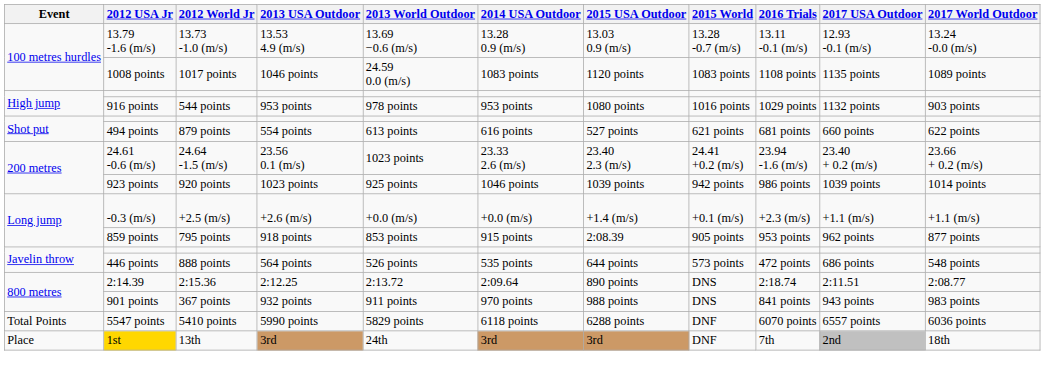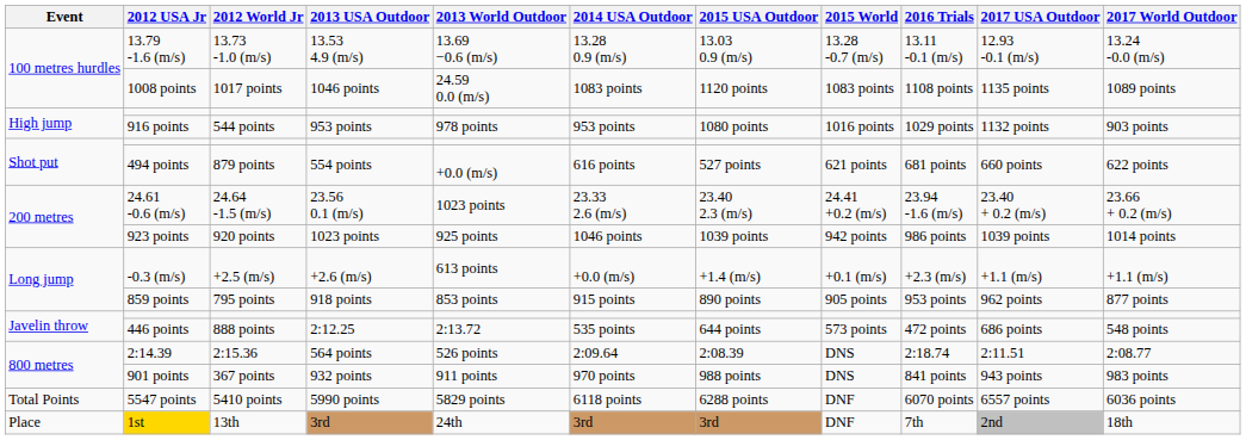 <table class="wikitable">
 <tr>
 <th>Event</th>
 <th><a href='#'>2012 USA Jr</a></th>
 <th><a href='#'>2012 World Jr</a></th>
 <th><a href='#'>2013 USA Outdoor</a></th>
 <th><a href='#'>2013 World Outdoor</a></th>
 <th><a href='#'>2014 USA Outdoor</a></th>
 <th><a href='#'>2015 USA Outdoor</a></th>
 <th><a href='#'>2015 World</a></th>
 <th><a href='#'>2016 Trials</a></th>
 <th><a href='#'>2017 USA Outdoor</a></th>
 <th><a href='#'>2017 World Outdoor</a></th>
 </tr>
 <tr>
 <td rowspan=2><a href='#'>100 metres hurdles</a></td>
 <td>13.79<br>-1.6 (m/s)</td>
 <td>13.73<br>-1.0 (m/s)</td>
 <td>13.53<br>4.9 (m/s)</td>
 <td>13.69<br>−0.6 (m/s)</td>
 <td>13.28<br>0.9 (m/s)</td>
 <td>13.03 <br>0.9 (m/s)</td>
 <td>13.28<br>-0.7 (m/s)</td>
 <td>13.11<br>-0.1 (m/s)</td>
 <td>12.93<br>-0.1 (m/s)</td>
 <td>13.24<br>-0.0 (m/s)</td>
 </tr>
 <tr>
 <td>1008 points</td>
 <td>1017 points</td>
 <td>1046 points</td>
 <td>24.59<br>0.0 (m/s)</td>
 <td>1083 points</td>
 <td>1120 points</td>
 <td>1083 points</td>
 <td>1108 points</td>
 <td>1135 points</td>
 <td>1089 points</td>
 </tr>
 <tr>
 <td rowspan=2><a href='#'>High jump</a></td>
 <td></td>
 <td></td>
 <td></td>
 <td></td>
 <td></td>
 <td></td>
 <td></td>
 <td></td>
 <td></td>
 <td></td>
 </tr>
 <tr>
 <td>916 points</td>
 <td>544 points</td>
 <td>953 points</td>
 <td>978 points</td>
 <td>953 points</td>
 <td>1080 points</td>
 <td>1016 points</td>
 <td>1029 points</td>
 <td>1132 points</td>
 <td>903 points</td>
 </tr>
 <tr>
 <td rowspan=2><a href='#'>Shot put</a></td>
 <td></td>
 <td></td>
 <td></td>
 <td></td>
 <td></td>
 <td></td>
 <td></td>
 <td></td>
 <td></td>
 <td></td>
 </tr>
 <tr>
 <td>494 points</td>
 <td>879 points</td>
 <td>554 points</td>
-<td>613 points</td>
+<td><br>+0.0 (m/s)</td>
 <td>616 points</td>
 <td>527 points</td>
 <td>621 points</td>
 <td>681 points</td>
 <td>660 points</td>
 <td>622 points</td>
 </tr>
 <tr>
 <td rowspan=2><a href='#'>200 metres</a></td>
 <td>24.61<br>-0.6 (m/s)</td>
 <td>24.64<br>-1.5 (m/s)</td>
 <td>23.56<br>0.1 (m/s)</td>
 <td>1023 points</td>
 <td>23.33<br>2.6 (m/s)</td>
 <td>23.40<br>2.3 (m/s)</td>
 <td>24.41<br>+0.2 (m/s)</td>
 <td>23.94<br>-1.6 (m/s)</td>
 <td>23.40<br>+ 0.2 (m/s)</td>
 <td>23.66<br>+ 0.2 (m/s)</td>
 </tr>
 <tr>
 <td>923 points</td>
 <td>920 points</td>
 <td>1023 points</td>
 <td>925 points</td>
 <td>1046 points</td>
 <td>1039 points</td>
 <td>942 points</td>
 <td>986 points</td>
 <td>1039 points</td>
 <td>1014 points</td>
 </tr>
 <tr>
 <td rowspan=2><a href='#'>Long jump</a></td>
 <td><br> -0.3 (m/s)</td>
 <td><br>+2.5 (m/s)</td>
 <td><br>+2.6 (m/s)</td>
-<td><br>+0.0 (m/s)</td>
+<td>613 points</td>
 <td><br>+0.0 (m/s)</td>
 <td><br>+1.4 (m/s)</td>
 <td><br>+0.1 (m/s)</td>
 <td><br>+2.3 (m/s)</td>
 <td><br>+1.1 (m/s)</td>
 <td><br>+1.1 (m/s)</td>
 </tr>
 <tr>
 <td>859 points</td>
 <td>795 points</td>
 <td>918 points</td>
 <td>853 points</td>
 <td>915 points</td>
-<td>2:08.39</td>
+<td>890 points</td>
 <td>905 points</td>
 <td>953 points</td>
 <td>962 points</td>
 <td>877 points</td>
 </tr>
 <tr>
 <td rowspan=2><a href='#'>Javelin throw</a></td>
 <td></td>
 <td></td>
 <td></td>
 <td></td>
 <td></td>
 <td></td>
 <td></td>
 <td></td>
 <td></td>
 <td></td>
 </tr>
 <tr>
 <td>446 points</td>
 <td>888 points</td>
-<td>564 points</td>
-<td>526 points</td>
+<td>2:12.25</td>
+<td>2:13.72</td>
 <td>535 points</td>
 <td>644 points</td>
 <td>573 points</td>
 <td>472 points</td>
 <td>686 points</td>
 <td>548 points</td>
 </tr>
 <tr>
 <td rowspan=2><a href='#'>800 metres</a></td>
 <td>2:14.39</td>
 <td>2:15.36</td>
-<td>2:12.25</td>
-<td>2:13.72</td>
+<td>564 points</td>
+<td>526 points</td>
 <td>2:09.64</td>
-<td>890 points</td>
+<td>2:08.39</td>
 <td>DNS</td>
 <td>2:18.74</td>
 <td>2:11.51</td>
 <td>2:08.77</td>
 </tr>
 <tr>
 <td>901 points</td>
 <td>367 points</td>
 <td>932 points</td>
 <td>911 points</td>
 <td>970 points</td>
 <td>988 points</td>
 <td>DNS</td>
 <td>841 points</td>
 <td>943 points</td>
 <td>983 points</td>
 </tr>
 <tr>
 <td>Total Points</td>
 <td>5547 points</td>
 <td>5410 points</td>
 <td>5990 points</td>
 <td>5829 points</td>
 <td>6118 points</td>
 <td>6288 points</td>
 <td>DNF</td>
 <td>6070 points</td>
 <td>6557 points</td>
 <td>6036 points</td>
 </tr>
 <tr>
 <td>Place</td>
 <td bgcolor=gold>1st</td>
 <td>13th</td>
 <td bgcolor=cc9966>3rd</td>
 <td>24th</td>
 <td bgcolor=cc9966>3rd</td>
 <td bgcolor=cc9966>3rd</td>
 <td>DNF</td>
 <td>7th</td>
 <td bgcolor=silver>2nd</td>
 <td>18th</td>
 </tr>
 </table>
